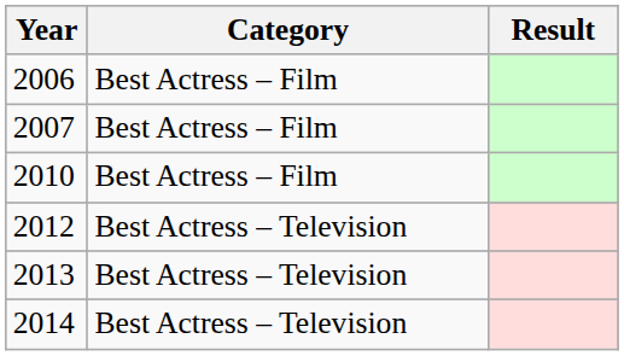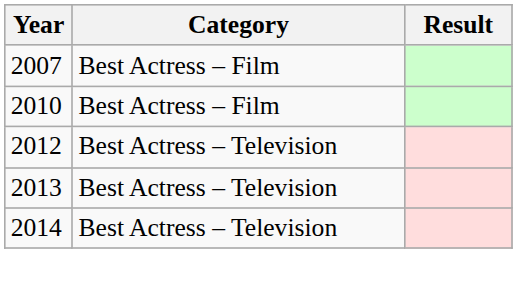 <table class="wikitable">
 <tr>
 <th width="35px">Year</th>
 <th width="200px">Category</th>
 <th width="60px">Result</th>
-</tr>
-<tr>
-<td>2006</td>
-<td>Best Actress – Film</td>
-<td style="background-color:#CFC"></td>
 </tr>
 <tr>
 <td>2007</td>
 <td>Best Actress – Film</td>
 <td style="background-color:#CFC"></td>
 </tr>
 <tr>
 <td>2010</td>
 <td>Best Actress – Film</td>
 <td style="background-color:#CFC"></td>
 </tr>
 <tr>
 <td>2012</td>
 <td>Best Actress – Television</td>
 <td style="background-color: #FDD"></td>
 </tr>
 <tr>
 <td>2013</td>
 <td>Best Actress – Television</td>
 <td style="background-color: #FDD"></td>
 </tr>
 <tr>
 <td>2014</td>
 <td>Best Actress – Television</td>
 <td style="background-color: #FDD"></td>
 </tr>
 </table>
